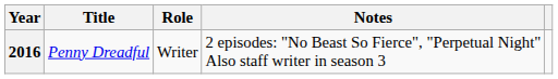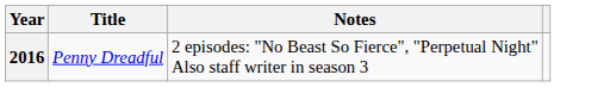 <table class="wikitable plainrowheaders">
 <tr>
 <th scope="col">Year</th>
 <th scope="col">Title</th>
-<th scope="col">Role</th>
 <th scope="col">Notes</th>
 <th scope="col"></th>
 </tr>
 <tr>
 <th scope=row>2016</th>
 <td><em><a href='#'>Penny Dreadful</a></em></td>
-<td>Writer</td>
 <td>2 episodes: "No Beast So Fierce", "Perpetual Night"<br>Also staff writer in season 3</td>
 <td style="text-align:center;"></td>
 </tr>
 </table>
